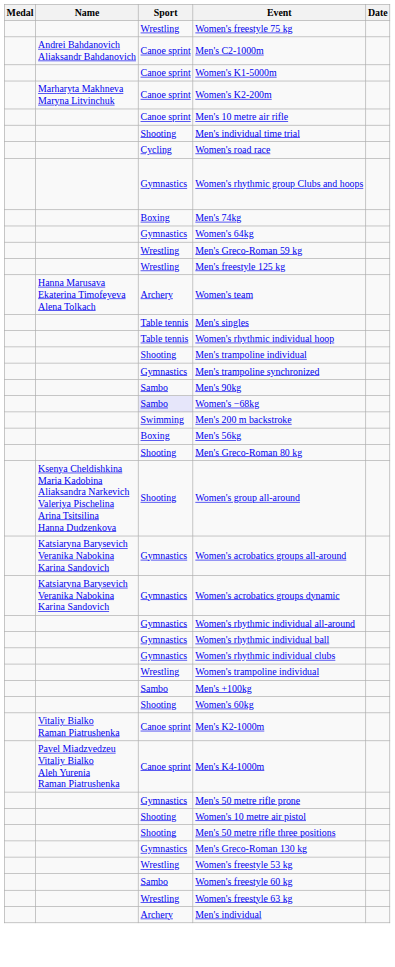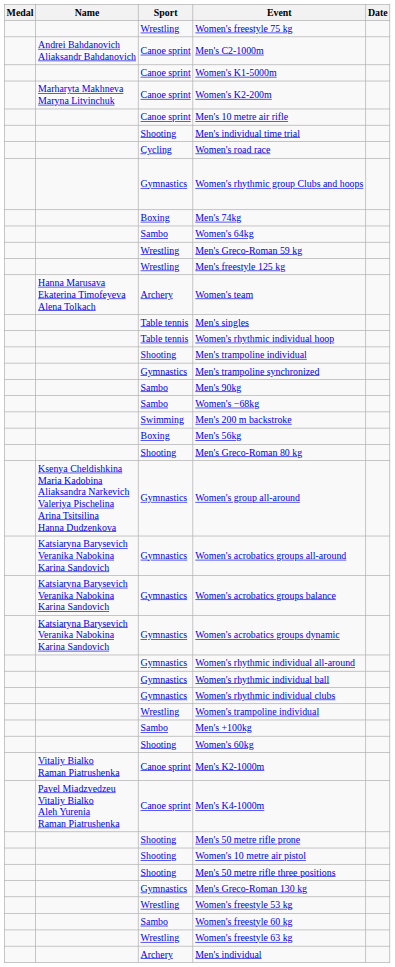 <table class="wikitable sortable" style="font-size: 95%;">
 <tr>
 <th>Medal</th>
 <th>Name</th>
 <th>Sport</th>
 <th>Event</th>
 <th>Date</th>
 </tr>
 <tr>
 <td></td>
 <td></td>
 <td><a href='#'>Wrestling</a></td>
 <td><a href='#'>Women's freestyle 75 kg</a></td>
 <td></td>
 </tr>
 <tr>
 <td></td>
 <td><a href='#'>Andrei Bahdanovich</a> <br> <a href='#'>Aliaksandr Bahdanovich</a></td>
 <td><a href='#'>Canoe sprint</a></td>
 <td><a href='#'>Men's C2-1000m</a></td>
 <td></td>
 </tr>
 <tr>
 <td></td>
 <td></td>
 <td><a href='#'>Canoe sprint</a></td>
 <td><a href='#'>Women's K1-5000m</a></td>
 <td></td>
 </tr>
 <tr>
 <td></td>
 <td><a href='#'>Marharyta Makhneva</a> <br> <a href='#'>Maryna Litvinchuk</a></td>
 <td><a href='#'>Canoe sprint</a></td>
 <td><a href='#'>Women's K2-200m</a></td>
 <td></td>
 </tr>
 <tr>
 <td></td>
 <td></td>
 <td><a href='#'>Canoe sprint</a></td>
 <td><a href='#'>Men's 10 metre air rifle</a></td>
 <td></td>
 </tr>
 <tr>
 <td></td>
 <td></td>
 <td><a href='#'>Shooting</a></td>
 <td><a href='#'>Men's individual time trial</a></td>
 <td></td>
 </tr>
 <tr>
 <td></td>
 <td></td>
 <td><a href='#'>Cycling</a></td>
 <td><a href='#'>Women's road race</a></td>
 <td></td>
 </tr>
 <tr>
 <td></td>
 <td><br><br><br><br></td>
 <td><a href='#'>Gymnastics</a></td>
 <td><a href='#'>Women's rhythmic group Clubs and hoops</a></td>
 <td></td>
 </tr>
 <tr>
 <td></td>
 <td></td>
 <td><a href='#'>Boxing</a></td>
 <td><a href='#'>Men's 74kg</a></td>
 <td></td>
 </tr>
 <tr>
 <td></td>
 <td></td>
-<td><a href='#'>Gymnastics</a></td>
+<td><a href='#'>Sambo</a></td>
 <td><a href='#'>Women's 64kg</a></td>
 <td></td>
 </tr>
 <tr>
 <td></td>
 <td></td>
 <td><a href='#'>Wrestling</a></td>
 <td><a href='#'>Men's Greco-Roman 59 kg</a></td>
 <td></td>
 </tr>
 <tr>
 <td></td>
 <td></td>
 <td><a href='#'>Wrestling</a></td>
 <td><a href='#'>Men's freestyle 125 kg</a></td>
 <td></td>
 </tr>
 <tr>
 <td></td>
 <td><a href='#'>Hanna Marusava</a> <br> <a href='#'>Ekaterina Timofeyeva</a> <br> <a href='#'>Alena Tolkach</a></td>
 <td><a href='#'>Archery</a></td>
 <td><a href='#'>Women's team</a></td>
 <td></td>
 </tr>
 <tr>
 <td></td>
 <td></td>
 <td><a href='#'>Table tennis</a></td>
 <td><a href='#'>Men's singles</a></td>
 <td></td>
 </tr>
 <tr>
 <td></td>
 <td></td>
 <td><a href='#'>Table tennis</a></td>
 <td><a href='#'>Women's rhythmic individual hoop</a></td>
 <td></td>
 </tr>
 <tr>
 <td></td>
 <td></td>
 <td><a href='#'>Shooting</a></td>
 <td><a href='#'>Men's trampoline individual</a></td>
 <td></td>
 </tr>
 <tr>
 <td></td>
 <td><br></td>
 <td><a href='#'>Gymnastics</a></td>
 <td><a href='#'>Men's trampoline synchronized</a></td>
 <td></td>
 </tr>
 <tr>
 <td></td>
 <td></td>
 <td><a href='#'>Sambo</a></td>
 <td><a href='#'>Men's 90kg</a></td>
 <td></td>
 </tr>
 <tr>
 <td></td>
 <td></td>
-<td style="background: lavender;"><a href='#'>Sambo</a></td>
+<td><a href='#'>Sambo</a></td>
 <td><a href='#'>Women's −68kg</a></td>
 <td></td>
 </tr>
 <tr>
 <td></td>
 <td></td>
 <td><a href='#'>Swimming</a></td>
 <td><a href='#'>Men's 200 m backstroke</a></td>
 <td></td>
 </tr>
 <tr>
 <td></td>
 <td></td>
 <td><a href='#'>Boxing</a></td>
 <td><a href='#'>Men's 56kg</a></td>
 <td></td>
 </tr>
 <tr>
 <td></td>
 <td></td>
 <td><a href='#'>Shooting</a></td>
 <td><a href='#'>Men's Greco-Roman 80 kg</a></td>
 <td></td>
 </tr>
 <tr>
 <td></td>
 <td><a href='#'>Ksenya Cheldishkina</a> <br> <a href='#'>Maria Kadobina</a> <br> <a href='#'>Aliaksandra Narkevich</a> <br> <a href='#'>Valeriya Pischelina</a> <br> <a href='#'>Arina Tsitsilina</a> <br> <a href='#'>Hanna Dudzenkova</a></td>
-<td><a href='#'>Shooting</a></td>
+<td><a href='#'>Gymnastics</a></td>
 <td><a href='#'>Women's group all-around</a></td>
 <td></td>
 </tr>
 <tr>
 <td></td>
 <td><a href='#'>Katsiaryna Barysevich</a> <br> <a href='#'>Veranika Nabokina</a> <br> <a href='#'>Karina Sandovich</a></td>
 <td><a href='#'>Gymnastics</a></td>
 <td><a href='#'>Women's acrobatics groups all-around</a></td>
+<td></td>
+</tr>
+<tr>
+<td></td>
+<td><a href='#'>Katsiaryna Barysevich</a> <br> <a href='#'>Veranika Nabokina</a> <br> <a href='#'>Karina Sandovich</a></td>
+<td><a href='#'>Gymnastics</a></td>
+<td><a href='#'>Women's acrobatics groups balance</a></td>
 <td></td>
 </tr>
 <tr>
 <td></td>
 <td><a href='#'>Katsiaryna Barysevich</a> <br> <a href='#'>Veranika Nabokina</a> <br> <a href='#'>Karina Sandovich</a></td>
 <td><a href='#'>Gymnastics</a></td>
 <td><a href='#'>Women's acrobatics groups dynamic</a></td>
 <td></td>
 </tr>
 <tr>
 <td></td>
 <td></td>
 <td><a href='#'>Gymnastics</a></td>
 <td><a href='#'>Women's rhythmic individual all-around</a></td>
 <td></td>
 </tr>
 <tr>
 <td></td>
 <td></td>
 <td><a href='#'>Gymnastics</a></td>
 <td><a href='#'>Women's rhythmic individual ball</a></td>
 <td></td>
 </tr>
 <tr>
 <td></td>
 <td></td>
 <td><a href='#'>Gymnastics</a></td>
 <td><a href='#'>Women's rhythmic individual clubs</a></td>
 <td></td>
 </tr>
 <tr>
 <td></td>
 <td></td>
 <td><a href='#'>Wrestling</a></td>
 <td><a href='#'>Women's trampoline individual</a></td>
 <td></td>
 </tr>
 <tr>
 <td></td>
 <td></td>
 <td><a href='#'>Sambo</a></td>
 <td><a href='#'>Men's +100kg</a></td>
 <td></td>
 </tr>
 <tr>
 <td></td>
 <td></td>
 <td><a href='#'>Shooting</a></td>
 <td><a href='#'>Women's 60kg</a></td>
 <td></td>
 </tr>
 <tr>
 <td></td>
 <td><a href='#'>Vitaliy Bialko</a> <br> <a href='#'>Raman Piatrushenka</a></td>
 <td><a href='#'>Canoe sprint</a></td>
 <td><a href='#'>Men's K2-1000m</a></td>
 <td></td>
 </tr>
 <tr>
 <td></td>
 <td><a href='#'>Pavel Miadzvedzeu</a> <br> <a href='#'>Vitaliy Bialko</a> <br> <a href='#'>Aleh Yurenia</a> <br> <a href='#'>Raman Piatrushenka</a></td>
 <td><a href='#'>Canoe sprint</a></td>
 <td><a href='#'>Men's K4-1000m</a></td>
 <td></td>
 </tr>
 <tr>
 <td></td>
 <td></td>
-<td><a href='#'>Gymnastics</a></td>
+<td><a href='#'>Shooting</a></td>
 <td><a href='#'>Men's 50 metre rifle prone</a></td>
 <td></td>
 </tr>
 <tr>
 <td></td>
 <td></td>
 <td><a href='#'>Shooting</a></td>
 <td><a href='#'>Women's 10 metre air pistol</a></td>
 <td></td>
 </tr>
 <tr>
 <td></td>
 <td></td>
 <td><a href='#'>Shooting</a></td>
 <td><a href='#'>Men's 50 metre rifle three positions</a></td>
 <td></td>
 </tr>
 <tr>
 <td></td>
 <td></td>
 <td><a href='#'>Gymnastics</a></td>
 <td><a href='#'>Men's Greco-Roman 130 kg</a></td>
 <td></td>
 </tr>
 <tr>
 <td></td>
 <td></td>
 <td><a href='#'>Wrestling</a></td>
 <td><a href='#'>Women's freestyle 53 kg</a></td>
 <td></td>
 </tr>
 <tr>
 <td></td>
 <td></td>
 <td><a href='#'>Sambo</a></td>
 <td><a href='#'>Women's freestyle 60 kg</a></td>
 <td></td>
 </tr>
 <tr>
 <td></td>
 <td></td>
 <td><a href='#'>Wrestling</a></td>
 <td><a href='#'>Women's freestyle 63 kg</a></td>
 <td></td>
 </tr>
 <tr>
 <td></td>
 <td></td>
 <td><a href='#'>Archery</a></td>
 <td><a href='#'>Men's individual</a></td>
 <td></td>
 </tr>
 </table>
